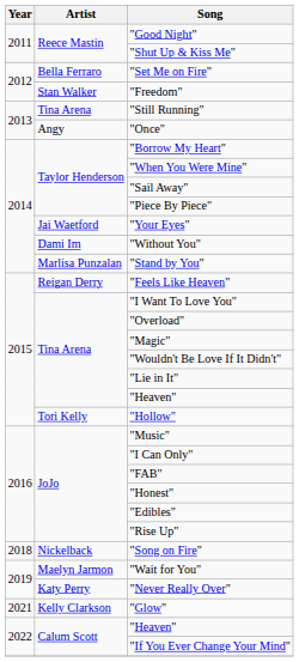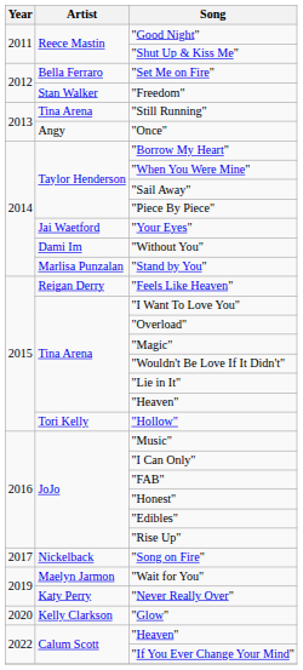 <table class="wikitable">
 <tr>
 <th>Year</th>
 <th>Artist</th>
 <th>Song</th>
 </tr>
 <tr>
 <td rowspan=2>2011</td>
 <td rowspan=2 align="left"><a href='#'>Reece Mastin</a></td>
 <td>"<a href='#'>Good Night</a>"</td>
 </tr>
 <tr>
 <td>"<a href='#'>Shut Up & Kiss Me</a>"</td>
 </tr>
 <tr>
 <td rowspan=2>2012</td>
 <td align=left><a href='#'>Bella Ferraro</a></td>
 <td>"<a href='#'>Set Me on Fire</a>"</td>
 </tr>
 <tr>
 <td><a href='#'>Stan Walker</a></td>
 <td>"Freedom"</td>
 </tr>
 <tr>
 <td rowspan=2>2013</td>
 <td><a href='#'>Tina Arena</a></td>
 <td>"Still Running"</td>
 </tr>
 <tr>
 <td>Angy</td>
 <td>"Once"</td>
 </tr>
 <tr>
 <td rowspan=7>2014</td>
 <td rowspan=4><a href='#'>Taylor Henderson</a></td>
 <td>"<a href='#'>Borrow My Heart</a>"</td>
 </tr>
 <tr>
 <td>"<a href='#'>When You Were Mine</a>"</td>
 </tr>
 <tr>
 <td>"Sail Away"</td>
 </tr>
 <tr>
 <td>"Piece By Piece"</td>
 </tr>
 <tr>
 <td><a href='#'>Jai Waetford</a></td>
 <td>"<a href='#'>Your Eyes</a>"</td>
 </tr>
 <tr>
 <td><a href='#'>Dami Im</a></td>
 <td>"Without You"</td>
 </tr>
 <tr>
 <td><a href='#'>Marlisa Punzalan</a></td>
 <td>"<a href='#'>Stand by You</a>"</td>
 </tr>
 <tr>
 <td rowspan=8>2015</td>
 <td><a href='#'>Reigan Derry</a></td>
 <td>"<a href='#'>Feels Like Heaven</a>"</td>
 </tr>
 <tr>
 <td rowspan=6><a href='#'>Tina Arena</a></td>
 <td>"I Want To Love You"</td>
 </tr>
 <tr>
 <td>"Overload"</td>
 </tr>
 <tr>
 <td>"Magic"</td>
 </tr>
 <tr>
 <td>"Wouldn't Be Love If It Didn't"</td>
 </tr>
 <tr>
 <td>"Lie in It"</td>
 </tr>
 <tr>
 <td>"Heaven"</td>
 </tr>
 <tr>
 <td><a href='#'>Tori Kelly</a></td>
 <td><a href='#'>"Hollow"</a></td>
 </tr>
 <tr>
 <td rowspan=6>2016</td>
 <td rowspan=6><a href='#'>JoJo</a></td>
 <td>"Music"</td>
 </tr>
 <tr>
 <td>"I Can Only"</td>
 </tr>
 <tr>
 <td>"FAB"</td>
 </tr>
 <tr>
 <td>"Honest"</td>
 </tr>
 <tr>
 <td>"Edibles"</td>
 </tr>
 <tr>
 <td>"Rise Up"</td>
 </tr>
 <tr>
-<td>2018</td>
+<td>2017</td>
 <td><a href='#'>Nickelback</a></td>
 <td>"<a href='#'>Song on Fire</a>"</td>
 </tr>
 <tr>
 <td rowspan=2>2019</td>
 <td><a href='#'>Maelyn Jarmon</a></td>
 <td>"Wait for You"</td>
 </tr>
 <tr>
 <td><a href='#'>Katy Perry</a></td>
 <td>"<a href='#'>Never Really Over</a>"</td>
 </tr>
 <tr>
-<td>2021</td>
+<td>2020</td>
 <td><a href='#'>Kelly Clarkson</a></td>
 <td>"<a href='#'>Glow</a>"</td>
 </tr>
 <tr>
 <td rowspan=2>2022</td>
 <td rowspan=2><a href='#'>Calum Scott</a></td>
 <td>"<a href='#'>Heaven</a>"</td>
 </tr>
 <tr>
 <td>"<a href='#'>If You Ever Change Your Mind</a>"</td>
 </tr>
 <tr>
 </tr>
 </table>
